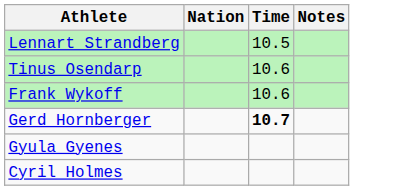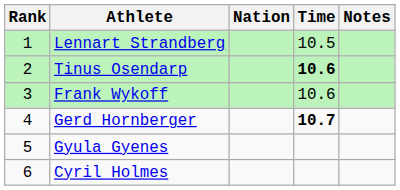 <table class="wikitable sortable" style="text-align:center">
 <tr>
+<th>Rank</th>
 <th>Athlete</th>
 <th>Nation</th>
 <th>Time</th>
 <th>Notes</th>
 </tr>
 <tr bgcolor=bbf3bb>
+<td>1</td>
 <td align=left><a href='#'>Lennart Strandberg</a></td>
 <td align=left></td>
 <td>10.5</td>
 <td></td>
 </tr>
 <tr bgcolor=bbf3bb>
+<td>2</td>
 <td align=left><a href='#'>Tinus Osendarp</a></td>
 <td align=left></td>
-<td>10.6</td>
+<td><strong>10.6</strong></td>
 <td></td>
 </tr>
 <tr bgcolor=bbf3bb>
+<td>3</td>
 <td align=left><a href='#'>Frank Wykoff</a></td>
 <td align=left></td>
 <td>10.6</td>
 <td></td>
 </tr>
 <tr>
+<td>4</td>
 <td align=left><a href='#'>Gerd Hornberger</a></td>
 <td align=left></td>
 <td><strong>10.7</strong></td>
 <td></td>
 </tr>
 <tr>
+<td>5</td>
 <td align=left><a href='#'>Gyula Gyenes</a></td>
 <td align=left></td>
 <td></td>
 <td></td>
 </tr>
 <tr>
+<td>6</td>
 <td align=left><a href='#'>Cyril Holmes</a></td>
 <td align=left></td>
 <td></td>
 <td></td>
 </tr>
 </table>
